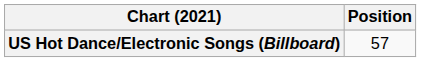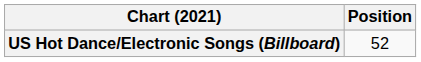 <table class="wikitable plainrowheaders" style="text-align:center">
 <tr>
 <th scope="col">Chart (2021)</th>
 <th scope="col">Position</th>
 </tr>
 <tr>
 <th scope="row">US Hot Dance/Electronic Songs (<em>Billboard</em>)</th>
-<td>57</td>
+<td>52</td>
 </tr>
 </table>
